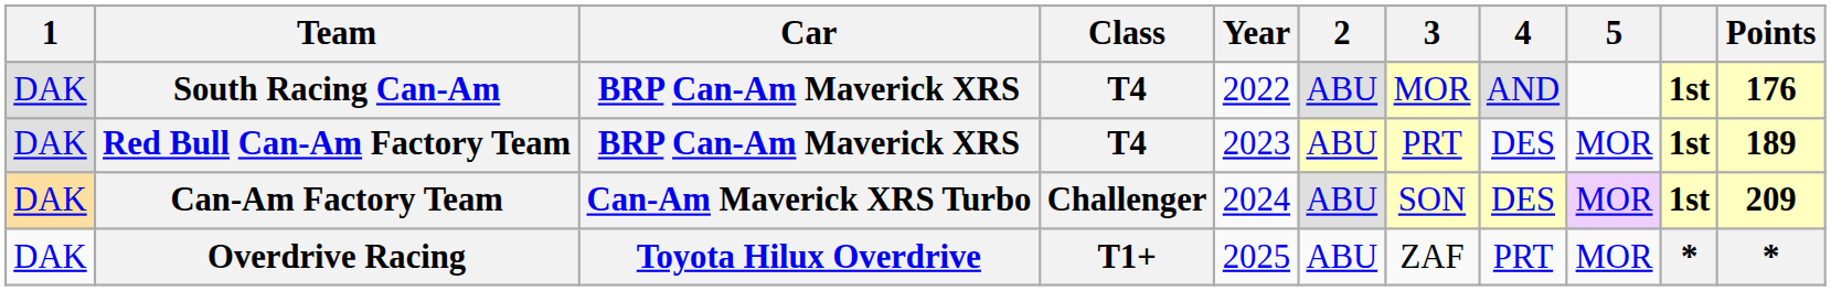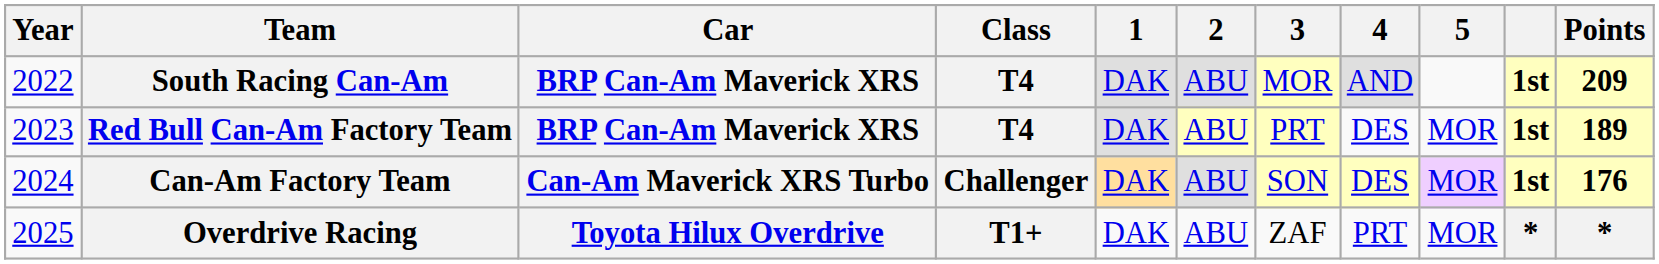 <table class="wikitable" style="text-align:center; font-size:90%">
 <tr>
-<th>1</th>
+<th>Year</th>
 <th>Team</th>
 <th>Car</th>
 <th>Class</th>
-<th>Year</th>
+<th>1</th>
 <th>2</th>
 <th>3</th>
 <th>4</th>
 <th>5</th>
 <th></th>
 <th>Points</th>
 </tr>
 <tr>
-<td style="background:#dfdfdf;"><a href='#'>DAK</a><br></td>
+<td><a href='#'>2022</a></td>
 <th>South Racing <a href='#'>Can-Am</a></th>
 <th><a href='#'>BRP</a> <a href='#'>Can-Am</a> Maverick XRS</th>
 <th>T4</th>
-<td><a href='#'>2022</a></td>
+<td style="background:#dfdfdf;"><a href='#'>DAK</a><br></td>
 <td style="background:#dfdfdf;"><a href='#'>ABU</a><br></td>
 <td style="background:#ffffbf;"><a href='#'>MOR</a><br></td>
 <td style="background:#dfdfdf;"><a href='#'>AND</a><br></td>
 <td></td>
 <th style="background:#FFFFBF;">1st</th>
-<th style="background:#FFFFBF;">176</th>
+<th style="background:#FFFFBF;">209</th>
 </tr>
 <tr>
-<td style="background:#dfdfdf;"><a href='#'>DAK</a><br></td>
+<td><a href='#'>2023</a></td>
 <th><a href='#'>Red Bull</a> <a href='#'>Can-Am</a> Factory Team</th>
 <th><a href='#'>BRP</a> <a href='#'>Can-Am</a> Maverick XRS</th>
 <th>T4</th>
-<td><a href='#'>2023</a></td>
+<td style="background:#dfdfdf;"><a href='#'>DAK</a><br></td>
 <td style="background:#FFFFBF;"><a href='#'>ABU</a><br></td>
 <td style="background:#FFFFBF;"><a href='#'>PRT</a><br></td>
 <td><a href='#'>DES</a><br></td>
 <td><a href='#'>MOR</a><br></td>
 <th style="background:#FFFFBF;">1st</th>
 <th style="background:#FFFFBF;">189</th>
 </tr>
 <tr>
-<td style="background:#FFDF9F;"><a href='#'>DAK</a><br></td>
+<td><a href='#'>2024</a></td>
 <th>Can-Am Factory Team</th>
 <th><a href='#'>Can-Am</a> Maverick XRS Turbo</th>
 <th>Challenger</th>
-<td><a href='#'>2024</a></td>
+<td style="background:#FFDF9F;"><a href='#'>DAK</a><br></td>
 <td style="background:#DFDFDF;"><a href='#'>ABU</a><br></td>
 <td style="background:#FFFFBF;"><a href='#'>SON</a><br></td>
 <td style="background:#FFFFBF;"><a href='#'>DES</a><br></td>
 <td style="background:#EFCFFF;"><a href='#'>MOR</a><br></td>
 <th style="background:#FFFFBF;">1st</th>
-<th style="background:#FFFFBF;">209</th>
+<th style="background:#FFFFBF;">176</th>
 </tr>
 <tr>
-<td style="background:#;"><a href='#'>DAK</a></td>
+<td><a href='#'>2025</a></td>
 <th>Overdrive Racing</th>
 <th><a href='#'>Toyota Hilux Overdrive</a></th>
 <th>T1+</th>
-<td><a href='#'>2025</a></td>
+<td style="background:#;"><a href='#'>DAK</a></td>
 <td style="background:#;"><a href='#'>ABU</a></td>
 <td style="background:#;">ZAF</td>
 <td style="background:#;"><a href='#'>PRT</a></td>
 <td style="background:#;"><a href='#'>MOR</a></td>
 <th>*</th>
 <th>*</th>
 </tr>
 </table>
